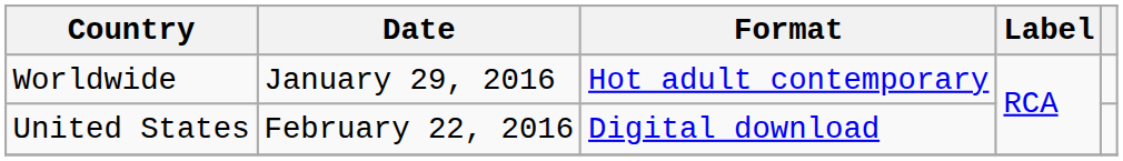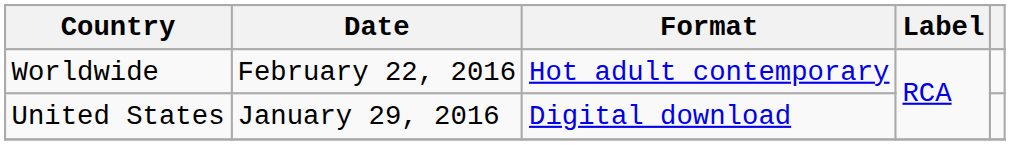 <table class="wikitable">
 <tr>
 <th>Country</th>
 <th>Date</th>
 <th>Format</th>
 <th>Label</th>
 <th></th>
 </tr>
 <tr>
 <td>Worldwide</td>
-<td>January 29, 2016</td>
+<td>February 22, 2016</td>
 <td><a href='#'>Hot adult contemporary</a></td>
 <td rowspan="2"><a href='#'>RCA</a></td>
 <td></td>
 </tr>
 <tr>
 <td>United States</td>
-<td>February 22, 2016</td>
+<td>January 29, 2016</td>
 <td><a href='#'>Digital download</a></td>
 <td></td>
 </tr>
 <tr>
 </tr>
 </table>
